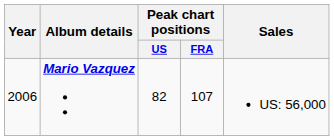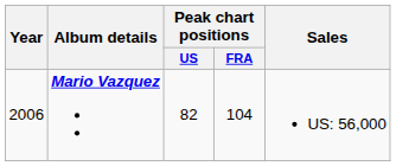 <table class="wikitable" style="text-align:center;">
 <tr>
 <th rowspan="2">Year</th>
 <th rowspan="2">Album details</th>
 <th colspan="2">Peak chart positions</th>
 <th rowspan="2">Sales</th>
 </tr>
 <tr style="font-size:smaller;">
 <th width="45"><a href='#'>US</a><br></th>
 <th width="45"><a href='#'>FRA</a><br></th>
 </tr>
 <tr>
 <td>2006</td>
 <td align="left"><strong><em><a href='#'>Mario Vazquez</a></em></strong><br><ul><li></li><li></li></ul></td>
 <td>82</td>
-<td>107</td>
+<td>104</td>
 <td align="left"><br><ul><li>US: 56,000</li></ul></td>
 </tr>
 </table>
